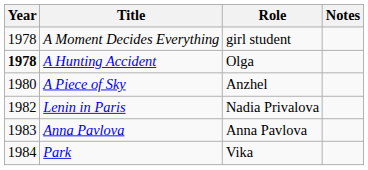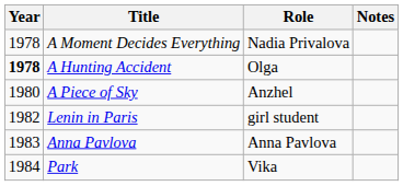 <table class="wikitable sortable">
 <tr>
 <th>Year</th>
 <th>Title</th>
 <th>Role</th>
 <th>Notes</th>
 </tr>
 <tr>
 <td>1978</td>
 <td><em>A Moment Decides Everything</em></td>
-<td>girl student</td>
+<td>Nadia Privalova</td>
 <td></td>
 </tr>
 <tr>
 <td><strong>1978</strong></td>
 <td><em><a href='#'>A Hunting Accident</a></em></td>
 <td>Olga</td>
 <td></td>
 </tr>
 <tr>
 <td>1980</td>
 <td><em><a href='#'>A Piece of Sky</a></em></td>
 <td>Anzhel</td>
 <td></td>
 </tr>
 <tr>
 <td>1982</td>
 <td><em><a href='#'>Lenin in Paris</a></em></td>
-<td>Nadia Privalova</td>
+<td>girl student</td>
 <td></td>
 </tr>
 <tr>
 <td>1983</td>
 <td><em><a href='#'>Anna Pavlova</a></em></td>
 <td>Anna Pavlova</td>
 <td></td>
 </tr>
 <tr>
 <td>1984</td>
 <td><em><a href='#'>Park</a></em></td>
 <td>Vika</td>
 <td></td>
 </tr>
 </table>
